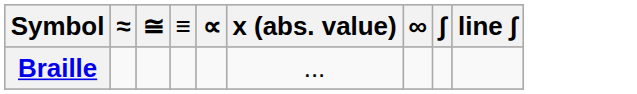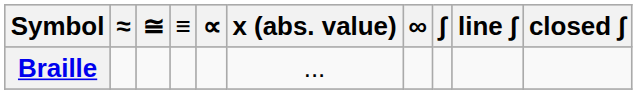 <table class="wikitable" style="text-align:center">
 <tr>
 <th>Symbol</th>
 <th>≈</th>
 <th>≅</th>
 <th>≡</th>
 <th>∝</th>
 <th>x (abs. value)</th>
 <th>∞</th>
 <th>∫</th>
 <th>line ∫</th>
+<th>closed ∫</th>
 </tr>
 <tr>
 <th><a href='#'>Braille</a></th>
 <td></td>
 <td></td>
 <td></td>
 <td></td>
 <td>...</td>
 <td></td>
 <td></td>
 <td></td>
+<td></td>
 </tr>
 </table>
